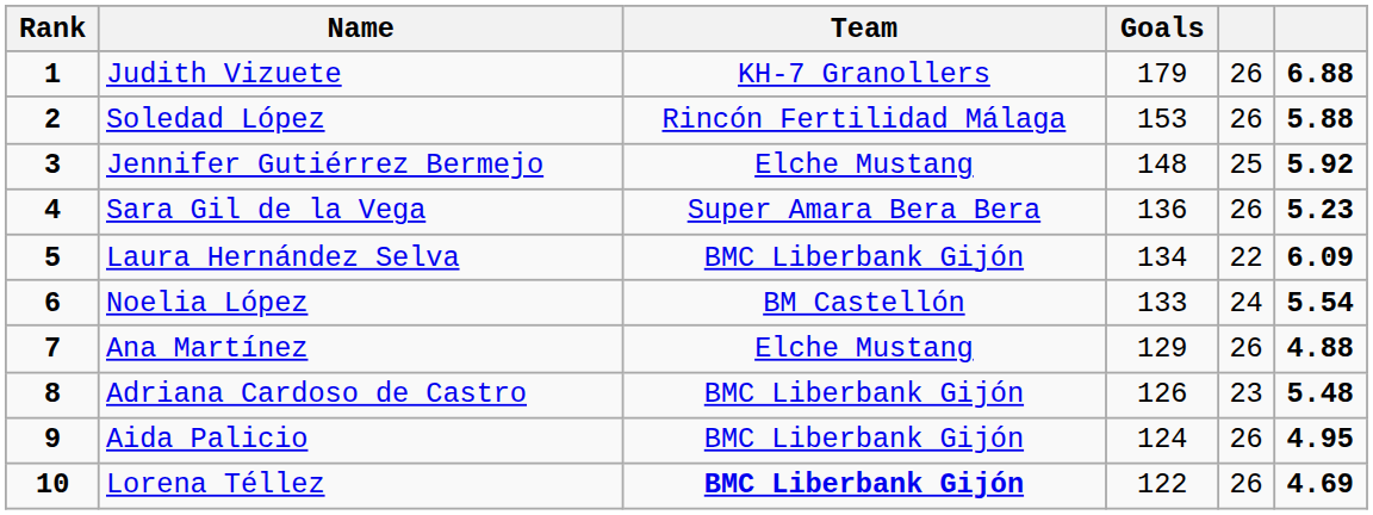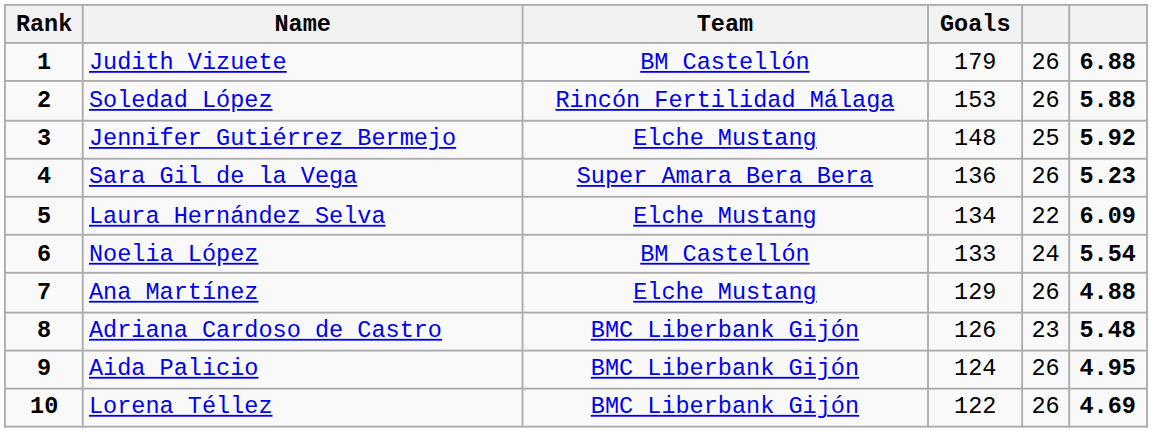 <table class="wikitable" style="width:50%;">
 <tr>
 <th>Rank</th>
 <th>Name</th>
 <th>Team</th>
 <th>Goals</th>
 <th></th>
 <th></th>
 </tr>
 <tr align=center>
 <td><strong>1</strong></td>
 <td align=left> <a href='#'>Judith Vizuete</a></td>
-<td><a href='#'>KH-7 Granollers</a></td>
+<td><a href='#'>BM Castellón</a></td>
 <td>179</td>
 <td>26</td>
 <td><strong>6.88</strong></td>
 </tr>
 <tr align=center>
 <td><strong>2</strong></td>
 <td align=left> <a href='#'>Soledad López</a></td>
 <td><a href='#'>Rincón Fertilidad Málaga</a></td>
 <td>153</td>
 <td>26</td>
 <td><strong>5.88</strong></td>
 </tr>
 <tr align=center>
 <td><strong>3</strong></td>
 <td align=left> <a href='#'>Jennifer Gutiérrez Bermejo</a></td>
 <td><a href='#'>Elche Mustang</a></td>
 <td>148</td>
 <td>25</td>
 <td><strong>5.92</strong></td>
 </tr>
 <tr align=center>
 <td><strong>4</strong></td>
 <td align=left> <a href='#'>Sara Gil de la Vega</a></td>
 <td><a href='#'>Super Amara Bera Bera</a></td>
 <td>136</td>
 <td>26</td>
 <td><strong>5.23</strong></td>
 </tr>
 <tr align=center>
 <td><strong>5</strong></td>
 <td align=left> <a href='#'>Laura Hernández Selva</a></td>
-<td><a href='#'>BMC Liberbank Gijón</a></td>
+<td><a href='#'>Elche Mustang</a></td>
 <td>134</td>
 <td>22</td>
 <td><strong>6.09</strong></td>
 </tr>
 <tr align=center>
 <td><strong>6</strong></td>
 <td align=left> <a href='#'>Noelia López</a></td>
 <td><a href='#'>BM Castellón</a></td>
 <td>133</td>
 <td>24</td>
 <td><strong>5.54</strong></td>
 </tr>
 <tr align=center>
 <td><strong>7</strong></td>
 <td align=left> <a href='#'>Ana Martínez</a></td>
 <td><a href='#'>Elche Mustang</a></td>
 <td>129</td>
 <td>26</td>
 <td><strong>4.88</strong></td>
 </tr>
 <tr align=center>
 <td><strong>8</strong></td>
 <td align=left> <a href='#'>Adriana Cardoso de Castro</a></td>
 <td><a href='#'>BMC Liberbank Gijón</a></td>
 <td>126</td>
 <td>23</td>
 <td><strong>5.48</strong></td>
 </tr>
 <tr align=center>
 <td><strong>9</strong></td>
 <td align=left> <a href='#'>Aida Palicio</a></td>
 <td><a href='#'>BMC Liberbank Gijón</a></td>
 <td>124</td>
 <td>26</td>
 <td><strong>4.95</strong></td>
 </tr>
 <tr align=center>
 <td><strong>10</strong></td>
 <td align=left> <a href='#'>Lorena Téllez</a></td>
-<td><strong><a href='#'>BMC Liberbank Gijón</a></strong></td>
+<td><a href='#'>BMC Liberbank Gijón</a></td>
 <td>122</td>
 <td>26</td>
 <td><strong>4.69</strong></td>
 </tr>
 </table>
